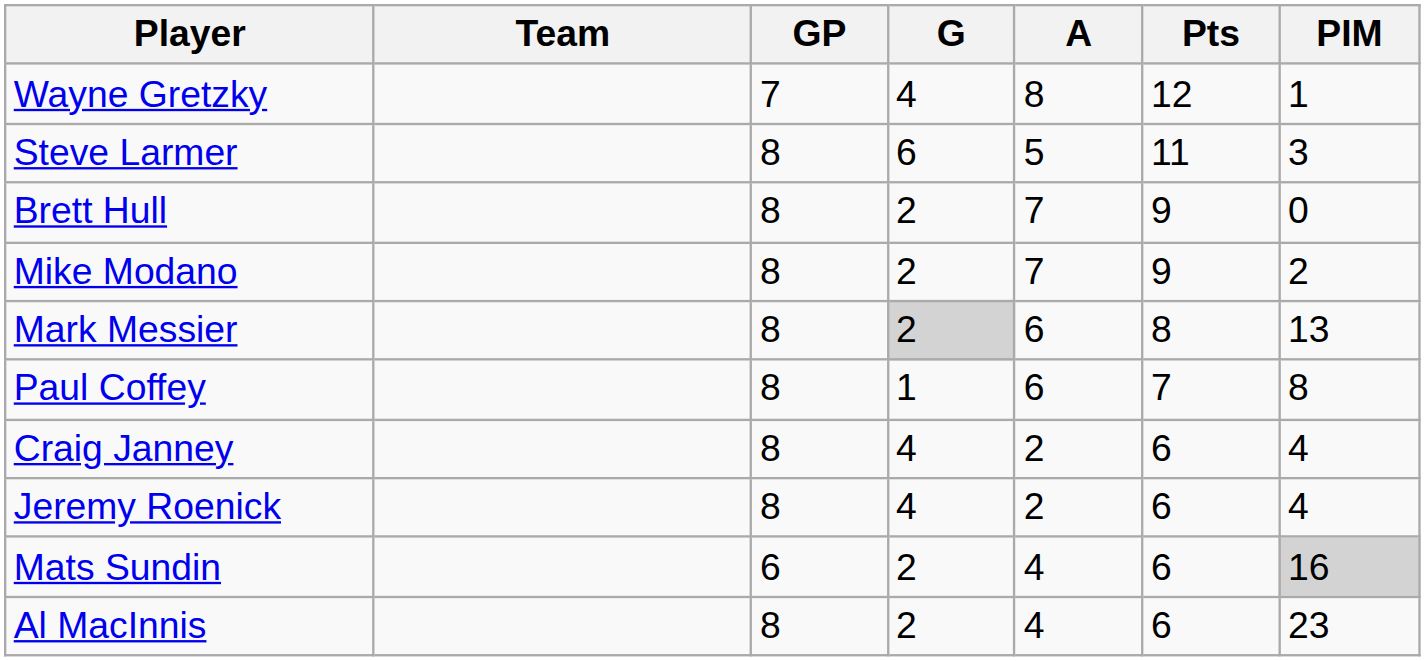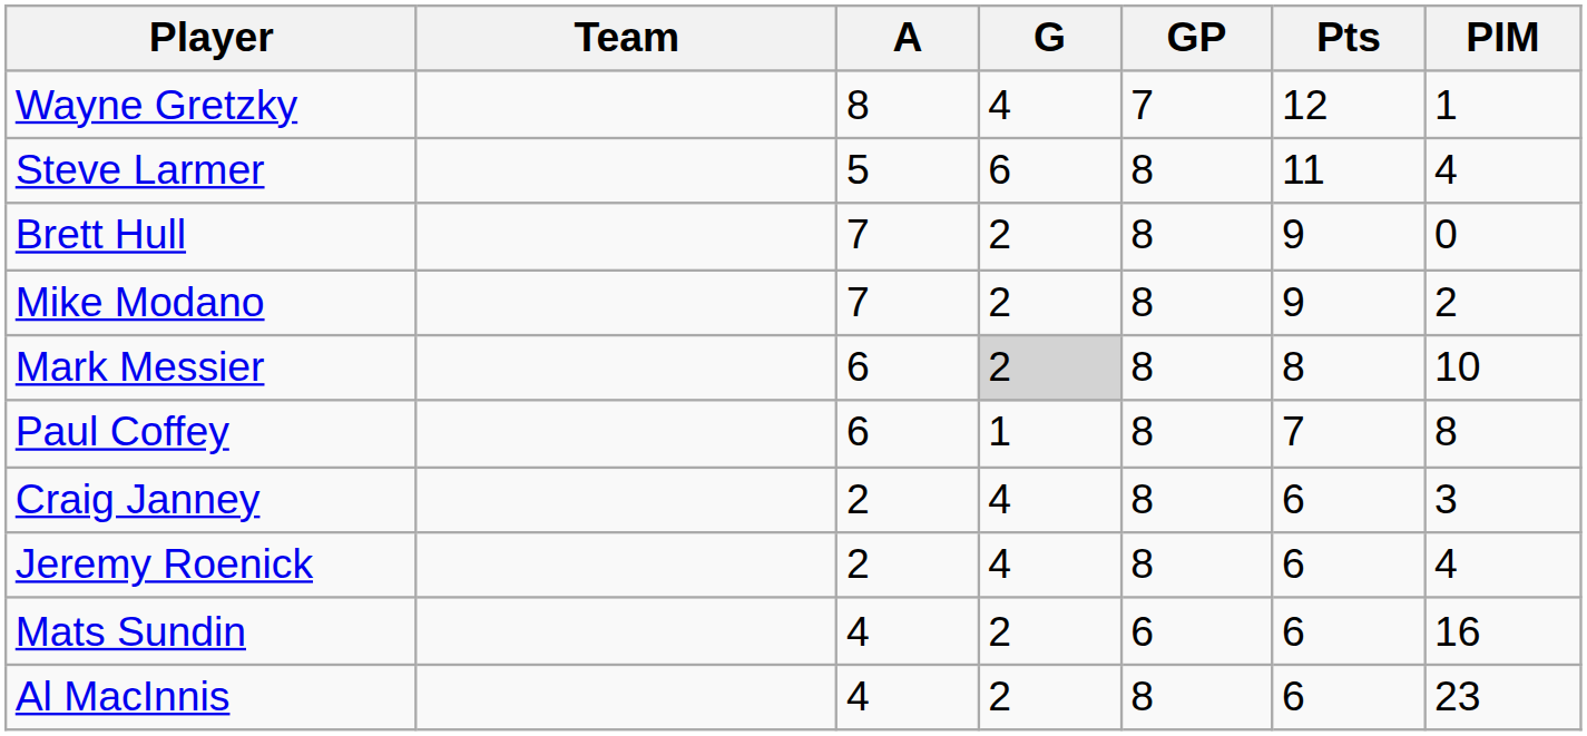 <table class="wikitable sortable">
 <tr>
 <th style="width: 12em;">Player</th>
 <th style="width: 13em;">Team</th>
+<th style="width: 4em;">A</th>
+<th style="width: 4em;">G</th>
 <th style="width: 4em;">GP</th>
-<th style="width: 4em;">G</th>
-<th style="width: 4em;">A</th>
 <th style="width: 4em;">Pts</th>
 <th style="width: 4em;">PIM</th>
 </tr>
 <tr>
 <td><a href='#'>Wayne Gretzky</a></td>
 <td></td>
+<td>8</td>
+<td>4</td>
 <td>7</td>
-<td>4</td>
-<td>8</td>
 <td>12</td>
 <td>1</td>
 </tr>
 <tr>
 <td><a href='#'>Steve Larmer</a></td>
 <td align=left></td>
+<td>5</td>
+<td>6</td>
 <td>8</td>
-<td>6</td>
-<td>5</td>
 <td>11</td>
-<td>3</td>
+<td>4</td>
 </tr>
 <tr>
 <td><a href='#'>Brett Hull</a></td>
 <td align=left></td>
+<td>7</td>
+<td>2</td>
 <td>8</td>
-<td>2</td>
-<td>7</td>
 <td>9</td>
 <td>0</td>
 </tr>
 <tr>
 <td><a href='#'>Mike Modano</a></td>
 <td align=left></td>
+<td>7</td>
+<td>2</td>
 <td>8</td>
-<td>2</td>
-<td>7</td>
 <td>9</td>
 <td>2</td>
 </tr>
 <tr>
 <td><a href='#'>Mark Messier</a></td>
 <td align=left></td>
+<td>6</td>
+<td style="background: lightgrey;">2</td>
 <td>8</td>
-<td style="background: lightgrey;">2</td>
-<td>6</td>
 <td>8</td>
-<td>13</td>
+<td>10</td>
 </tr>
 <tr>
 <td><a href='#'>Paul Coffey</a></td>
 <td align=left></td>
+<td>6</td>
+<td>1</td>
 <td>8</td>
-<td>1</td>
-<td>6</td>
 <td>7</td>
 <td>8</td>
 </tr>
 <tr>
 <td><a href='#'>Craig Janney</a></td>
 <td align=left></td>
+<td>2</td>
+<td>4</td>
 <td>8</td>
-<td>4</td>
-<td>2</td>
 <td>6</td>
-<td>4</td>
+<td>3</td>
 </tr>
 <tr>
 <td><a href='#'>Jeremy Roenick</a></td>
 <td align=left></td>
+<td>2</td>
+<td>4</td>
 <td>8</td>
-<td>4</td>
-<td>2</td>
 <td>6</td>
 <td>4</td>
 </tr>
 <tr>
 <td><a href='#'>Mats Sundin</a></td>
 <td align=left></td>
+<td>4</td>
+<td>2</td>
 <td>6</td>
-<td>2</td>
-<td>4</td>
 <td>6</td>
-<td style="background: lightgrey;">16</td>
+<td>16</td>
 </tr>
 <tr>
 <td><a href='#'>Al MacInnis</a></td>
 <td align=left></td>
+<td>4</td>
+<td>2</td>
 <td>8</td>
-<td>2</td>
-<td>4</td>
 <td>6</td>
 <td>23</td>
 </tr>
 </table>
